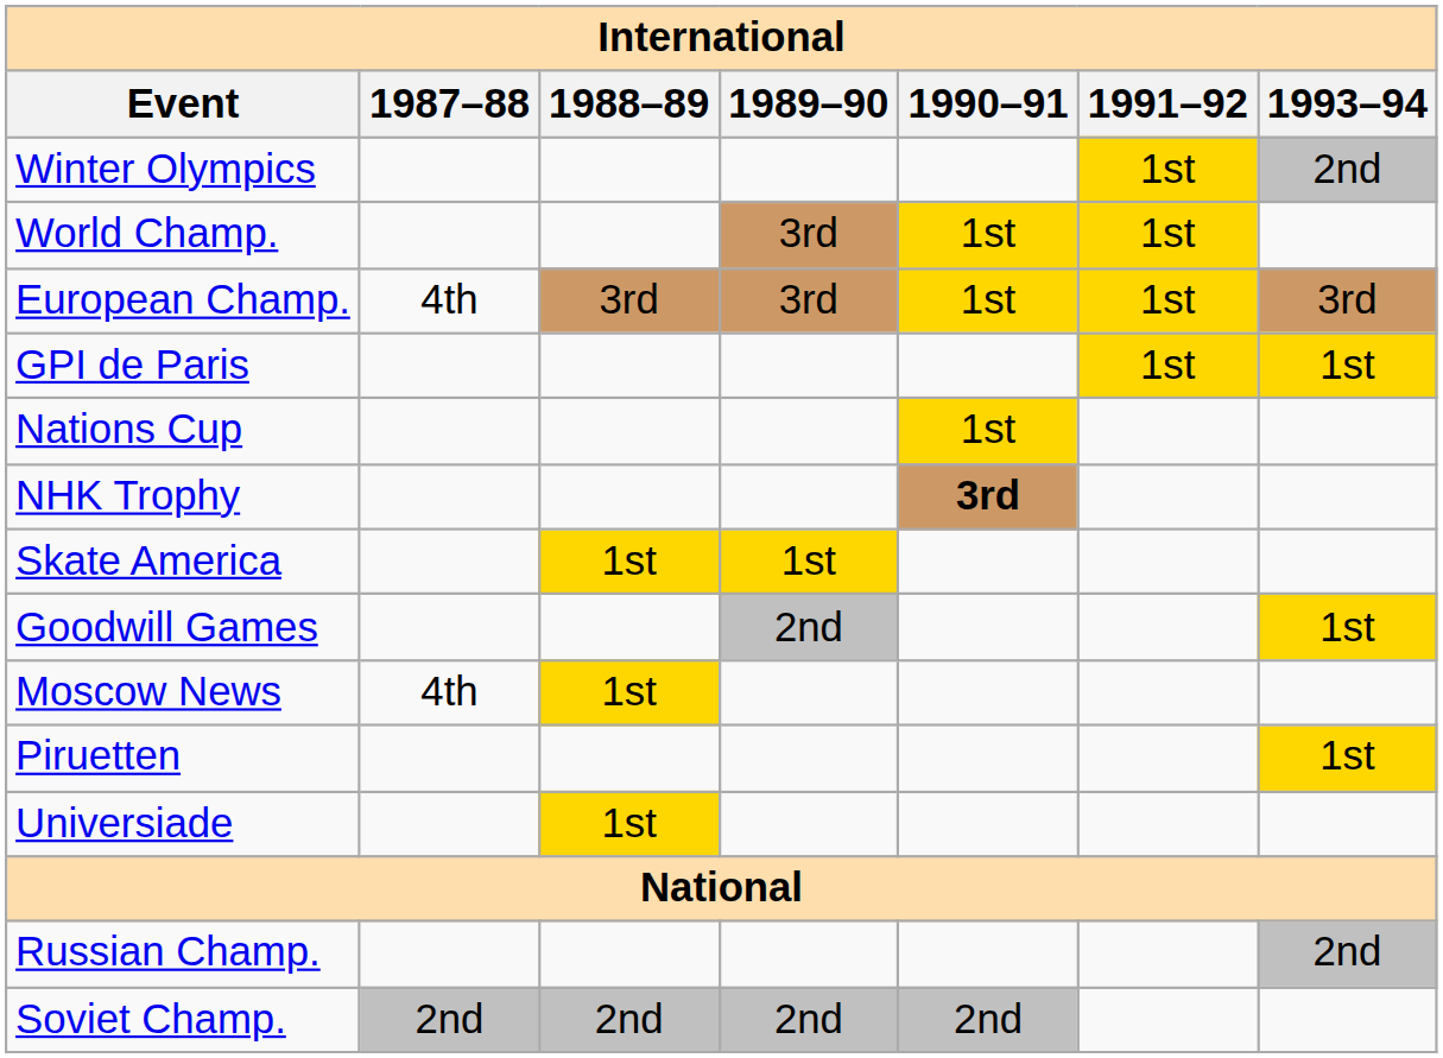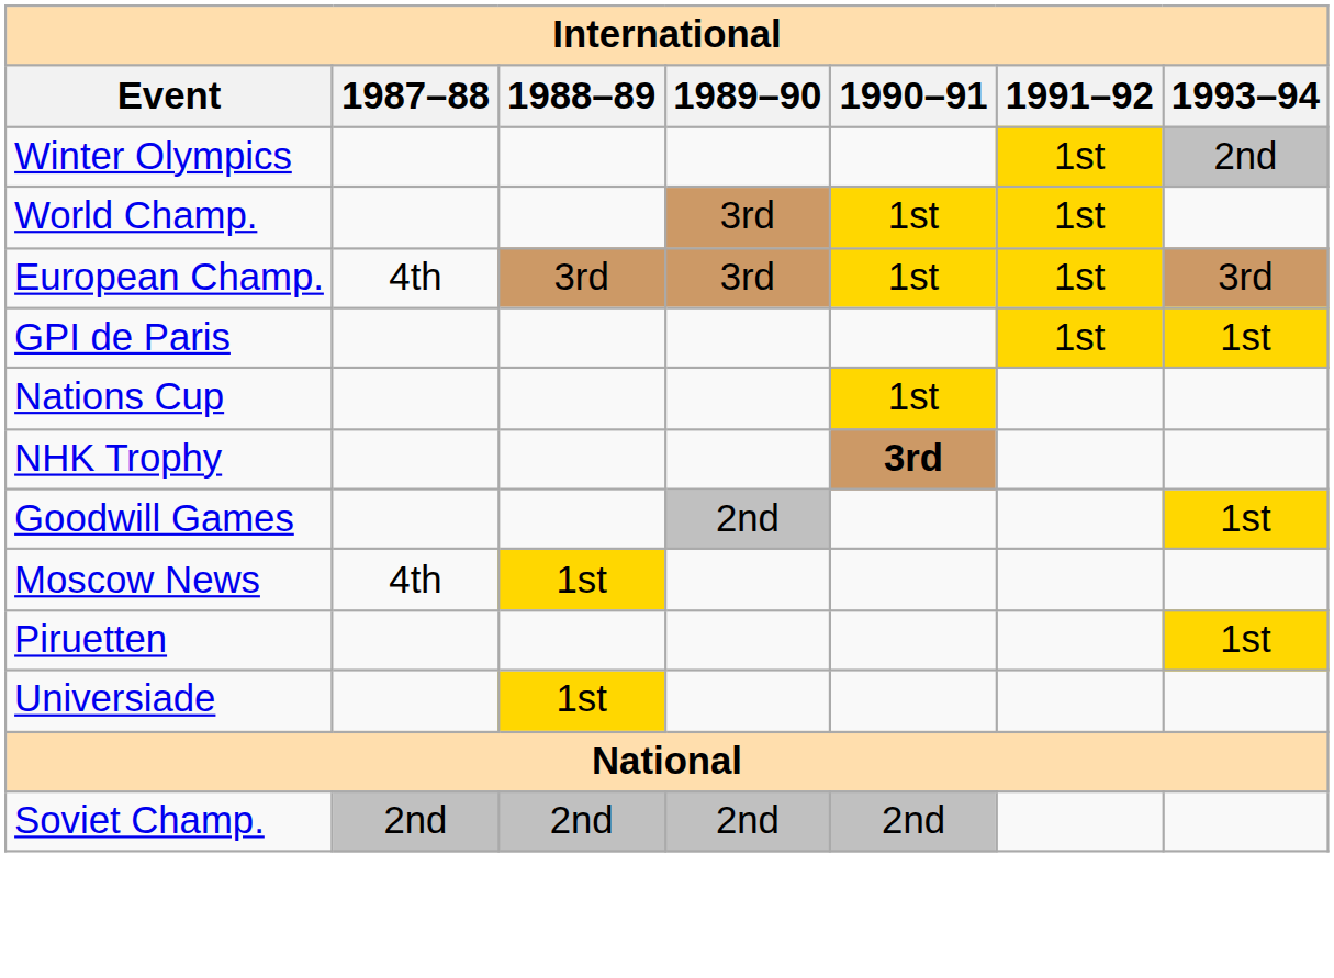 <table class="wikitable" style="text-align:center">
 <tr>
 <th style="background-color: #ffdead; " colspan=7 align=center><strong>International</strong></th>
 </tr>
 <tr>
 <th>Event</th>
 <th>1987–88</th>
 <th>1988–89</th>
 <th>1989–90</th>
 <th>1990–91</th>
 <th>1991–92</th>
 <th>1993–94</th>
 </tr>
 <tr>
 <td align=left><a href='#'>Winter Olympics</a></td>
 <td></td>
 <td></td>
 <td></td>
 <td></td>
 <td bgcolor=gold>1st</td>
 <td bgcolor=silver>2nd</td>
 </tr>
 <tr>
 <td align=left><a href='#'>World Champ.</a></td>
 <td></td>
 <td></td>
 <td bgcolor=cc9966>3rd</td>
 <td bgcolor=gold>1st</td>
 <td bgcolor=gold>1st</td>
 <td></td>
 </tr>
 <tr>
 <td align=left><a href='#'>European Champ.</a></td>
 <td>4th</td>
 <td bgcolor=cc9966>3rd</td>
 <td bgcolor=cc9966>3rd</td>
 <td bgcolor=gold>1st</td>
 <td bgcolor=gold>1st</td>
 <td bgcolor=cc9966>3rd</td>
 </tr>
 <tr>
 <td align=left><a href='#'>GPI de Paris</a></td>
 <td></td>
 <td></td>
 <td></td>
 <td></td>
 <td bgcolor=gold>1st</td>
 <td bgcolor=gold>1st</td>
 </tr>
 <tr>
 <td align=left><a href='#'>Nations Cup</a></td>
 <td></td>
 <td></td>
 <td></td>
 <td bgcolor=gold>1st</td>
 <td></td>
 <td></td>
 </tr>
 <tr>
 <td align=left><a href='#'>NHK Trophy</a></td>
 <td></td>
 <td></td>
 <td></td>
 <td bgcolor=cc9966><strong>3rd</strong></td>
 <td></td>
 <td></td>
 </tr>
 <tr>
-<td align=left><a href='#'>Skate America</a></td>
-<td></td>
-<td bgcolor=gold>1st</td>
-<td bgcolor=gold>1st</td>
-<td></td>
-<td></td>
-<td></td>
-</tr>
-<tr>
 <td align=left><a href='#'>Goodwill Games</a></td>
 <td></td>
 <td></td>
 <td bgcolor=silver>2nd</td>
 <td></td>
 <td></td>
 <td bgcolor=gold>1st</td>
 </tr>
 <tr>
 <td align=left><a href='#'>Moscow News</a></td>
 <td>4th</td>
 <td bgcolor=gold>1st</td>
 <td></td>
 <td></td>
 <td></td>
 <td></td>
 </tr>
 <tr>
 <td align=left><a href='#'>Piruetten</a></td>
 <td></td>
 <td></td>
 <td></td>
 <td></td>
 <td></td>
 <td bgcolor=gold>1st</td>
 </tr>
 <tr>
 <td align=left><a href='#'>Universiade</a></td>
 <td></td>
 <td bgcolor=gold>1st</td>
 <td></td>
 <td></td>
 <td></td>
 <td></td>
 </tr>
 <tr>
 <th style="background-color: #ffdead; " colspan=7 align=center><strong>National</strong></th>
 </tr>
 <tr>
-<td align=left><a href='#'>Russian Champ.</a></td>
-<td></td>
-<td></td>
-<td></td>
-<td></td>
-<td></td>
-<td bgcolor=silver>2nd</td>
-</tr>
-<tr>
 <td align=left><a href='#'>Soviet Champ.</a></td>
 <td bgcolor=silver>2nd</td>
 <td bgcolor=silver>2nd</td>
 <td bgcolor=silver>2nd</td>
 <td bgcolor=silver>2nd</td>
 <td></td>
 <td></td>
 </tr>
 </table>
